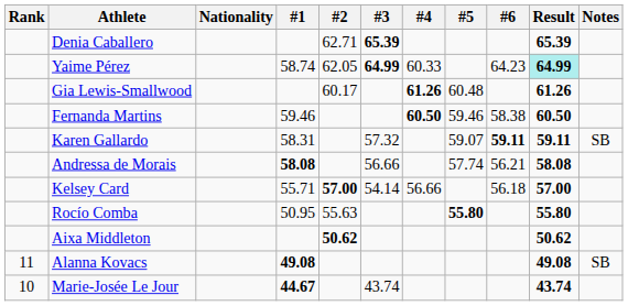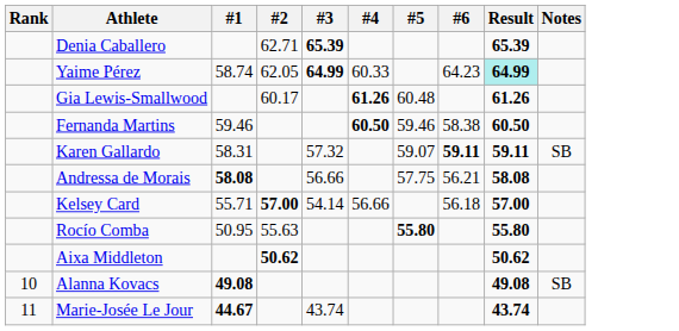 <table class="wikitable sortable" style="text-align:center">
 <tr>
 <th>Rank</th>
 <th>Athlete</th>
-<th>Nationality</th>
 <th>#1</th>
 <th>#2</th>
 <th>#3</th>
 <th>#4</th>
 <th>#5</th>
 <th>#6</th>
 <th>Result</th>
 <th>Notes</th>
 </tr>
 <tr>
 <td></td>
 <td align="left"><a href='#'>Denia Caballero</a></td>
-<td align=left></td>
 <td></td>
 <td>62.71</td>
 <td><strong>65.39</strong></td>
 <td></td>
 <td></td>
 <td></td>
 <td><strong>65.39</strong></td>
 <td></td>
 </tr>
 <tr>
 <td></td>
 <td align="left"><a href='#'>Yaime Pérez</a></td>
-<td align=left></td>
 <td>58.74</td>
 <td>62.05</td>
 <td><strong>64.99</strong></td>
 <td>60.33</td>
 <td></td>
 <td>64.23</td>
 <td style="background: paleturquoise;"><strong>64.99</strong></td>
 <td></td>
 </tr>
 <tr>
 <td></td>
 <td align="left"><a href='#'>Gia Lewis-Smallwood</a></td>
-<td align=left></td>
 <td></td>
 <td>60.17</td>
 <td></td>
 <td><strong>61.26</strong></td>
 <td>60.48</td>
 <td></td>
 <td><strong>61.26</strong></td>
 <td></td>
 </tr>
 <tr>
 <td></td>
 <td align="left"><a href='#'>Fernanda Martins</a></td>
-<td align=left></td>
 <td>59.46</td>
 <td></td>
 <td></td>
 <td><strong>60.50</strong></td>
 <td>59.46</td>
 <td>58.38</td>
 <td><strong>60.50</strong></td>
 <td></td>
 </tr>
 <tr>
 <td></td>
 <td align="left"><a href='#'>Karen Gallardo</a></td>
-<td align=left></td>
 <td>58.31</td>
 <td></td>
 <td>57.32</td>
 <td></td>
 <td>59.07</td>
 <td><strong>59.11</strong></td>
 <td><strong>59.11</strong></td>
 <td>SB</td>
 </tr>
 <tr>
 <td></td>
 <td align="left"><a href='#'>Andressa de Morais</a></td>
-<td align=left></td>
 <td><strong>58.08</strong></td>
 <td></td>
 <td>56.66</td>
 <td></td>
-<td>57.74</td>
+<td>57.75</td>
 <td>56.21</td>
 <td><strong>58.08</strong></td>
 <td></td>
 </tr>
 <tr>
 <td></td>
 <td align="left"><a href='#'>Kelsey Card</a></td>
-<td align=left></td>
 <td>55.71</td>
 <td><strong>57.00</strong></td>
 <td>54.14</td>
 <td>56.66</td>
 <td></td>
 <td>56.18</td>
 <td><strong>57.00</strong></td>
 <td></td>
 </tr>
 <tr>
 <td></td>
 <td align="left"><a href='#'>Rocío Comba</a></td>
-<td align=left></td>
 <td>50.95</td>
 <td>55.63</td>
 <td></td>
 <td></td>
 <td><strong>55.80</strong></td>
 <td></td>
 <td><strong>55.80</strong></td>
 <td></td>
 </tr>
 <tr>
 <td></td>
 <td align="left"><a href='#'>Aixa Middleton</a></td>
-<td align=left></td>
 <td></td>
 <td><strong>50.62</strong></td>
 <td></td>
 <td></td>
 <td></td>
 <td></td>
 <td><strong>50.62</strong></td>
 <td></td>
 </tr>
 <tr>
-<td>11</td>
+<td>10</td>
 <td align="left"><a href='#'>Alanna Kovacs</a></td>
-<td align=left></td>
 <td><strong>49.08</strong></td>
 <td></td>
 <td></td>
 <td></td>
 <td></td>
 <td></td>
 <td><strong>49.08</strong></td>
 <td>SB</td>
 </tr>
 <tr>
-<td>10</td>
+<td>11</td>
 <td align="left"><a href='#'>Marie-Josée Le Jour</a></td>
-<td align=left></td>
 <td><strong>44.67</strong></td>
 <td></td>
 <td>43.74</td>
 <td></td>
 <td></td>
 <td></td>
 <td><strong>43.74</strong></td>
 <td></td>
 </tr>
 </table>
